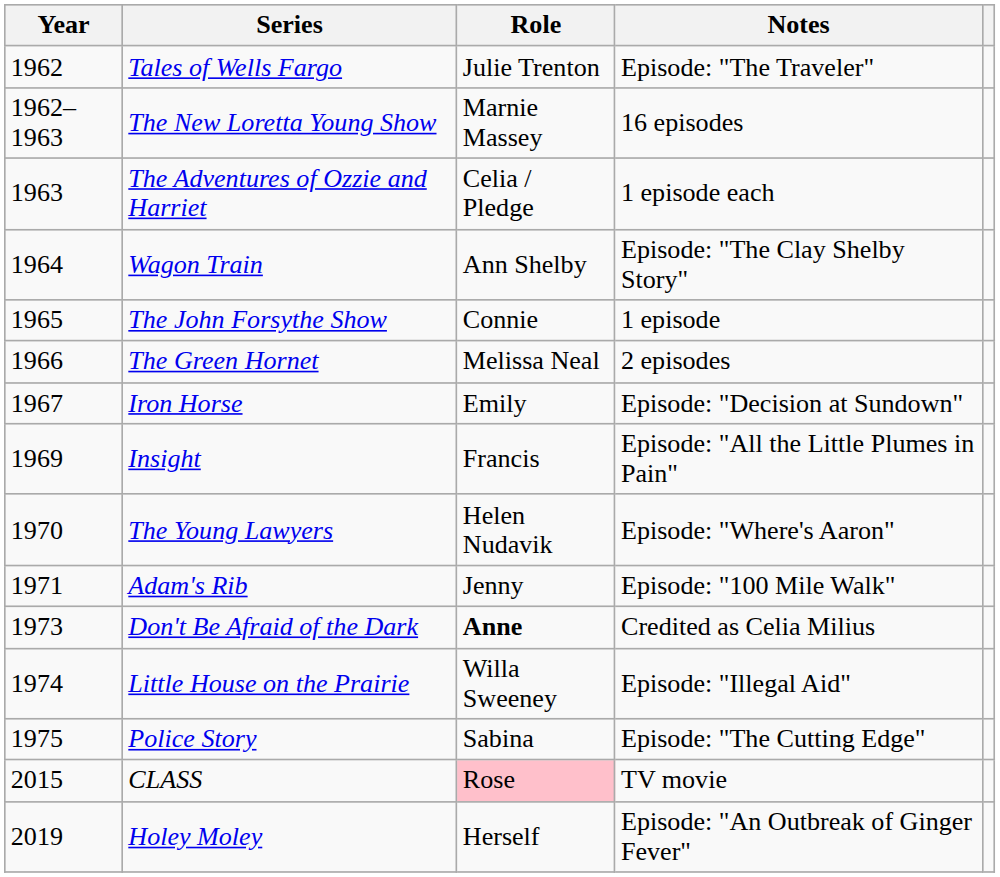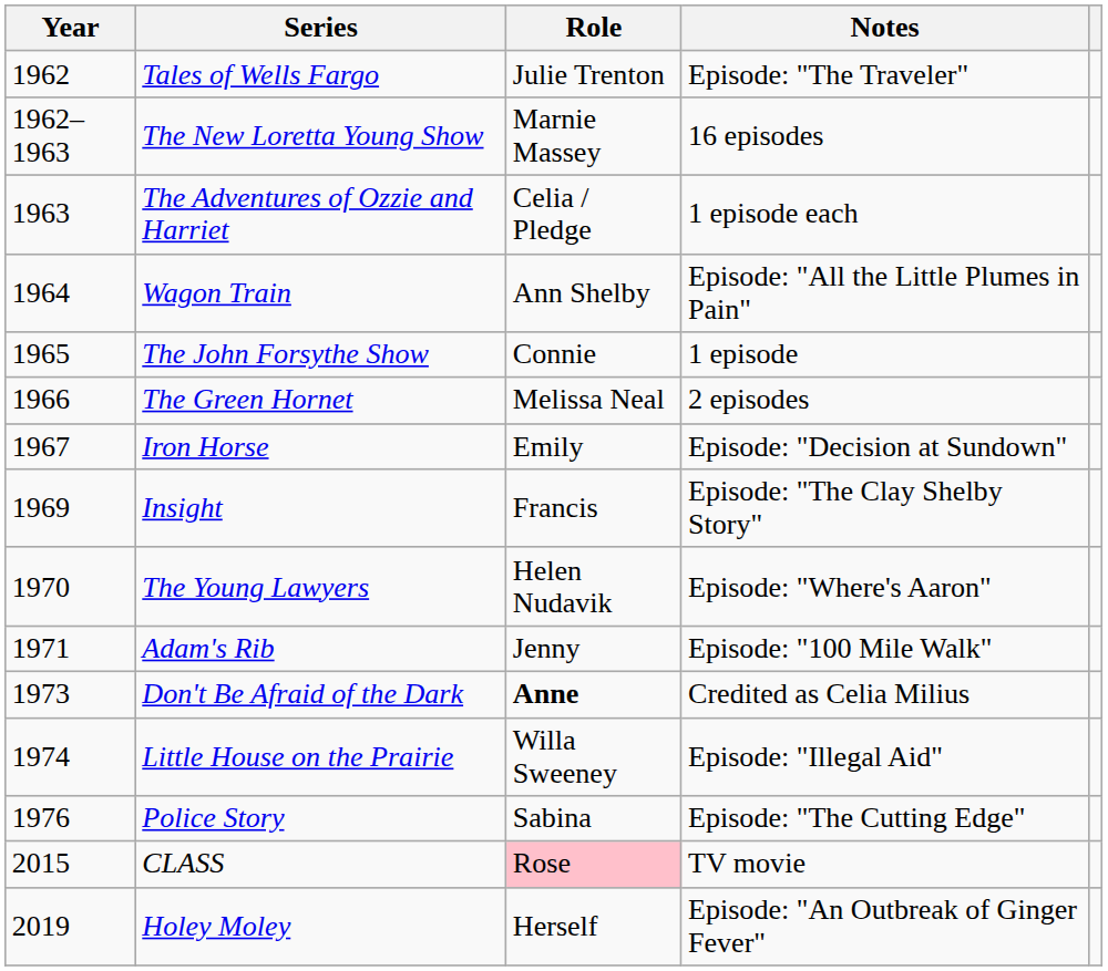 <table class="wikitable sortable">
 <tr>
 <th>Year</th>
 <th>Series</th>
 <th>Role</th>
 <th class="unsortable">Notes</th>
 <th class="unsortable"></th>
 </tr>
 <tr>
 <td>1962</td>
 <td><em><a href='#'>Tales of Wells Fargo</a></em></td>
 <td>Julie Trenton</td>
 <td>Episode: "The Traveler"</td>
 <td></td>
 </tr>
 <tr>
 <td>1962–1963</td>
 <td><em><a href='#'>The New Loretta Young Show</a></em></td>
 <td>Marnie Massey</td>
 <td>16 episodes</td>
 <td></td>
 </tr>
 <tr>
 <td>1963</td>
 <td><em><a href='#'>The Adventures of Ozzie and Harriet</a></em></td>
 <td>Celia / Pledge</td>
 <td>1 episode each</td>
 <td></td>
 </tr>
 <tr>
 <td>1964</td>
 <td><em><a href='#'>Wagon Train</a></em></td>
 <td>Ann Shelby</td>
-<td>Episode: "The Clay Shelby Story"</td>
+<td>Episode: "All the Little Plumes in Pain"</td>
 <td></td>
 </tr>
 <tr>
 <td>1965</td>
 <td><em><a href='#'>The John Forsythe Show</a> </em></td>
 <td>Connie</td>
 <td>1 episode</td>
 <td></td>
 </tr>
 <tr>
 <td>1966</td>
 <td><em><a href='#'>The Green Hornet</a></em></td>
 <td>Melissa Neal</td>
 <td>2 episodes</td>
 <td></td>
 </tr>
 <tr>
 <td>1967</td>
 <td><em><a href='#'>Iron Horse</a></em></td>
 <td>Emily</td>
 <td>Episode: "Decision at Sundown"</td>
 <td></td>
 </tr>
 <tr>
 <td>1969</td>
 <td><em><a href='#'>Insight</a></em></td>
 <td>Francis</td>
-<td>Episode: "All the Little Plumes in Pain"</td>
+<td>Episode: "The Clay Shelby Story"</td>
 <td></td>
 </tr>
 <tr>
 <td>1970</td>
 <td><em><a href='#'>The Young Lawyers</a></em></td>
 <td>Helen Nudavik</td>
 <td>Episode: "Where's Aaron"</td>
 <td></td>
 </tr>
 <tr>
 <td>1971</td>
 <td><em><a href='#'>Adam's Rib</a></em></td>
 <td>Jenny</td>
 <td>Episode: "100 Mile Walk"</td>
 <td></td>
 </tr>
 <tr>
 <td>1973</td>
 <td><em><a href='#'>Don't Be Afraid of the Dark</a></em></td>
 <td><strong>Anne</strong></td>
 <td>Credited as Celia Milius</td>
 <td></td>
 </tr>
 <tr>
 <td>1974</td>
 <td><em><a href='#'>Little House on the Prairie</a></em></td>
 <td>Willa Sweeney</td>
 <td>Episode: "Illegal Aid"</td>
 <td></td>
 </tr>
 <tr>
-<td>1975</td>
+<td>1976</td>
 <td><em><a href='#'>Police Story</a></em></td>
 <td>Sabina</td>
 <td>Episode: "The Cutting Edge"</td>
 <td></td>
 </tr>
 <tr>
 <td>2015</td>
 <td><em>CLASS</em></td>
 <td style="background: pink;">Rose</td>
 <td>TV movie</td>
 <td></td>
 </tr>
 <tr>
 <td>2019</td>
 <td><em><a href='#'>Holey Moley</a></em></td>
 <td>Herself</td>
 <td>Episode: "An Outbreak of Ginger Fever"</td>
 <td></td>
 </tr>
 </table>
